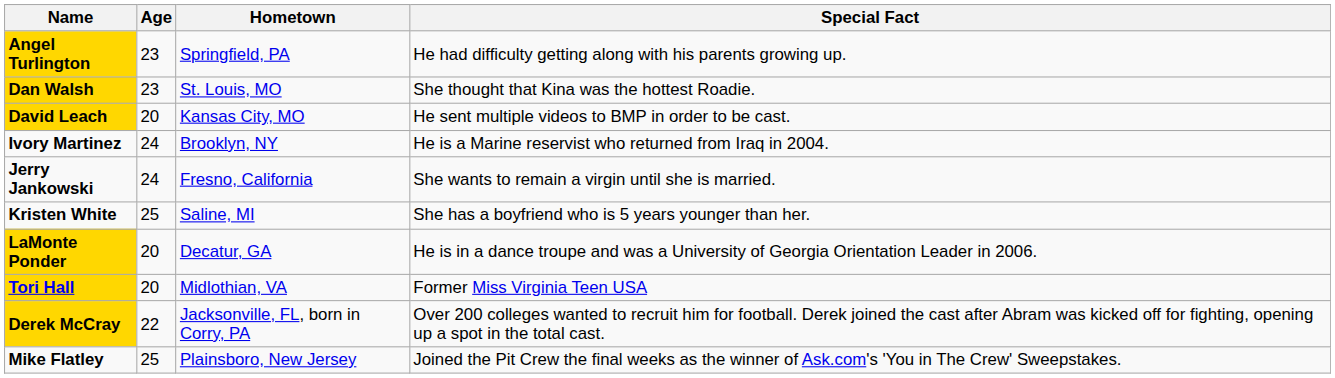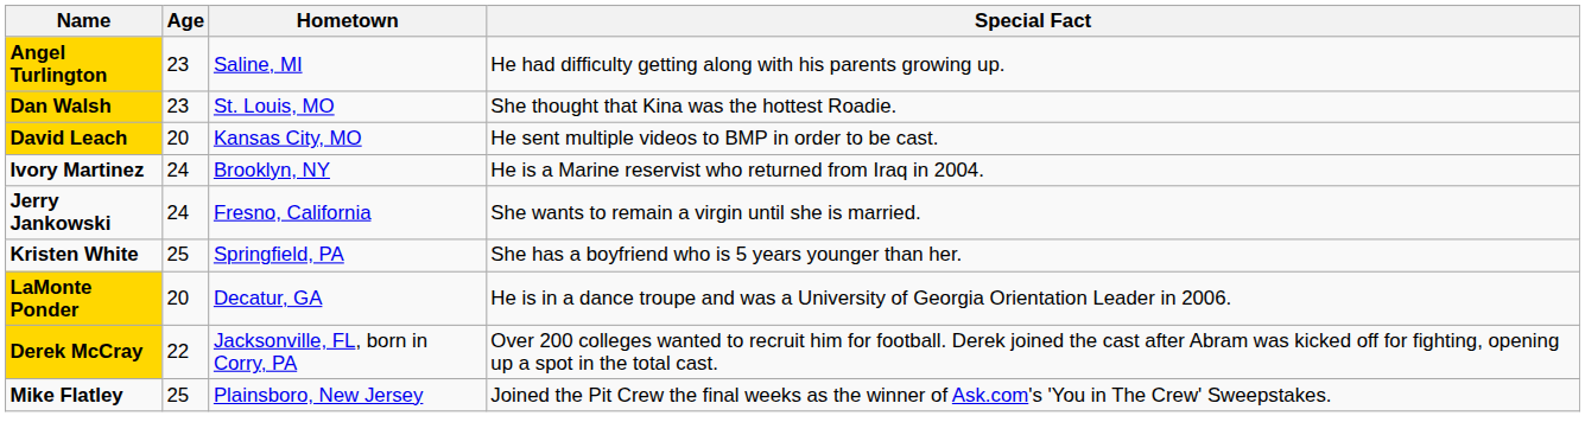 <table class="wikitable" style="margin:auto">
 <tr>
 <th>Name</th>
 <th>Age</th>
 <th>Hometown</th>
 <th>Special Fact</th>
 </tr>
 <tr>
 <td bgcolor="gold"><strong>Angel Turlington</strong></td>
 <td>23</td>
-<td><a href='#'>Springfield, PA</a></td>
+<td><a href='#'>Saline, MI</a></td>
 <td>He had difficulty getting along with his parents growing up.</td>
 </tr>
 <tr>
 <td bgcolor="gold"><strong>Dan Walsh</strong></td>
 <td>23</td>
 <td><a href='#'>St. Louis, MO</a></td>
 <td>She thought that Kina was the hottest Roadie.</td>
 </tr>
 <tr>
 <td bgcolor="gold"><strong>David Leach</strong></td>
 <td>20</td>
 <td><a href='#'>Kansas City, MO</a></td>
 <td>He sent multiple videos to BMP in order to be cast.</td>
 </tr>
 <tr>
 <td><strong>Ivory Martinez</strong></td>
 <td>24</td>
 <td><a href='#'>Brooklyn, NY</a></td>
 <td>He is a Marine reservist who returned from Iraq in 2004.</td>
 </tr>
 <tr>
 <td><strong>Jerry Jankowski</strong></td>
 <td>24</td>
 <td><a href='#'>Fresno, California</a></td>
 <td>She wants to remain a virgin until she is married.</td>
 </tr>
 <tr>
 <td><strong>Kristen White</strong></td>
 <td>25</td>
-<td><a href='#'>Saline, MI</a></td>
+<td><a href='#'>Springfield, PA</a></td>
 <td>She has a boyfriend who is 5 years younger than her.</td>
 </tr>
 <tr>
 <td bgcolor="gold"><strong>LaMonte Ponder</strong></td>
 <td>20</td>
 <td><a href='#'>Decatur, GA</a></td>
 <td>He is in a dance troupe and was a University of Georgia Orientation Leader in 2006.</td>
-</tr>
-<tr>
-<td bgcolor="gold"><strong><a href='#'>Tori Hall</a></strong></td>
-<td>20</td>
-<td><a href='#'>Midlothian, VA</a></td>
-<td>Former <a href='#'>Miss Virginia Teen USA</a></td>
 </tr>
 <tr>
 <td bgcolor="gold"><strong>Derek McCray</strong></td>
 <td>22</td>
 <td><a href='#'>Jacksonville, FL</a>, born in <a href='#'>Corry, PA</a></td>
 <td>Over 200 colleges wanted to recruit him for football. Derek joined the cast after Abram was kicked off for fighting, opening up a spot in the total cast.</td>
 </tr>
 <tr>
 <td><strong>Mike Flatley</strong></td>
 <td>25</td>
 <td><a href='#'>Plainsboro, New Jersey</a></td>
 <td>Joined the Pit Crew the final weeks as the winner of <a href='#'>Ask.com</a>'s 'You in The Crew' Sweepstakes.</td>
 </tr>
 </table>
